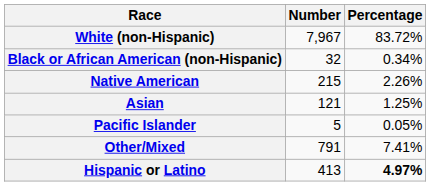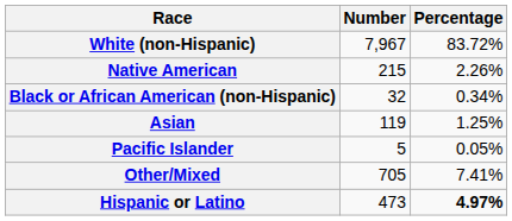 <table class="wikitable" style="text-align:right">
 <tr>
 <th scope="col">Race</th>
 <th scope="col">Number</th>
 <th scope="col">Percentage</th>
 </tr>
 <tr>
 <th scope="row"><a href='#'>White</a> (non-Hispanic)</th>
 <td>7,967</td>
 <td>83.72%</td>
 </tr>
 <tr>
+<th scope="row"><a href='#'>Native American</a></th>
+<td>215</td>
+<td>2.26%</td>
+</tr>
+<tr>
 <th scope="row"><a href='#'>Black or African American</a> (non-Hispanic)</th>
 <td>32</td>
 <td>0.34%</td>
 </tr>
 <tr>
-<th scope="row"><a href='#'>Native American</a></th>
-<td>215</td>
-<td>2.26%</td>
-</tr>
-<tr>
 <th scope="row"><a href='#'>Asian</a></th>
-<td>121</td>
+<td>119</td>
 <td>1.25%</td>
 </tr>
 <tr>
 <th scope="row"><a href='#'>Pacific Islander</a></th>
 <td>5</td>
 <td>0.05%</td>
 </tr>
 <tr>
 <th scope="row"><a href='#'>Other/Mixed</a></th>
-<td>791</td>
+<td>705</td>
 <td>7.41%</td>
 </tr>
 <tr>
 <th scope="row"><a href='#'>Hispanic</a> or <a href='#'>Latino</a></th>
-<td>413</td>
+<td>473</td>
 <td><strong>4.97%</strong></td>
 </tr>
 </table>
